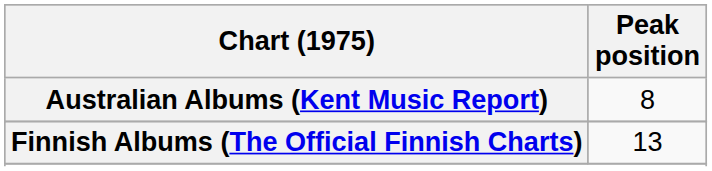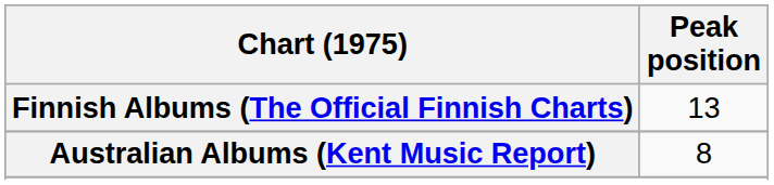 <table class="wikitable sortable plainrowheaders" style="text-align:center;">
 <tr>
 <th scope="col">Chart (1975)</th>
 <th scope="col">Peak<br>position</th>
 </tr>
 <tr>
-<th scope="row">Australian Albums (<a href='#'>Kent Music Report</a>)</th>
-<td>8</td>
+<th scope="row">Finnish Albums (<a href='#'>The Official Finnish Charts</a>)</th>
+<td align="center">13</td>
 </tr>
 <tr>
 </tr>
 <tr>
 </tr>
 <tr>
-<th scope="row">Finnish Albums (<a href='#'>The Official Finnish Charts</a>)</th>
-<td align="center">13</td>
+<th scope="row">Australian Albums (<a href='#'>Kent Music Report</a>)</th>
+<td>8</td>
 </tr>
 <tr>
 </tr>
 <tr>
 </tr>
 <tr>
 </tr>
 <tr>
 </tr>
 <tr>
 </tr>
 <tr>
 </tr>
 </table>
